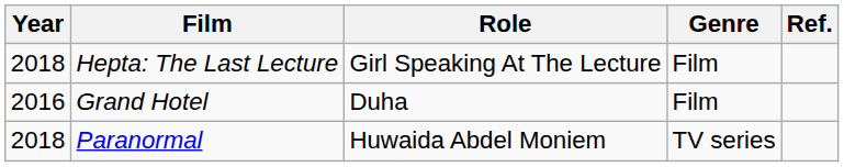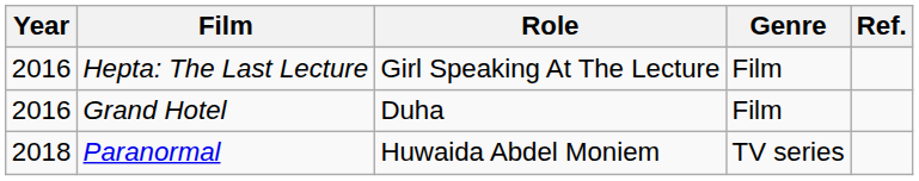 <table class="wikitable">
 <tr>
 <th>Year</th>
 <th>Film</th>
 <th>Role</th>
 <th>Genre</th>
 <th>Ref.</th>
 </tr>
 <tr>
-<td>2018</td>
+<td>2016</td>
 <td><em>Hepta: The Last Lecture</em></td>
 <td>Girl Speaking At The Lecture</td>
 <td>Film</td>
 <td></td>
 </tr>
 <tr>
 <td>2016</td>
 <td><em>Grand Hotel</em></td>
 <td>Duha</td>
 <td>Film</td>
 <td></td>
 </tr>
 <tr>
 <td>2018</td>
 <td><em><a href='#'>Paranormal</a></em></td>
 <td>Huwaida Abdel Moniem</td>
 <td>TV series</td>
 <td></td>
 </tr>
 </table>
